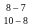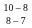 <table style="text-align:center">
 <tr>
 <th width=200></th>
 <th width=100></th>
 <th width=200></th>
 </tr>
 <tr>
 <td align=right><strong></strong></td>
-<td>8 – 7</td>
+<td>10 – 8</td>
 <td align=left></td>
 </tr>
 <tr>
 <td align=right><strong></strong></td>
-<td>10 – 8</td>
+<td>8 – 7</td>
 <td align=left></td>
 </tr>
 </table>
